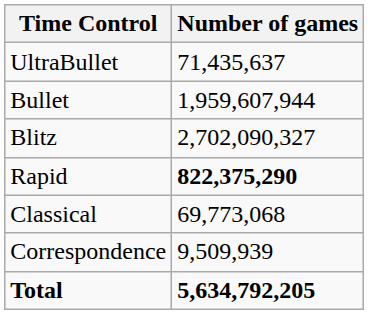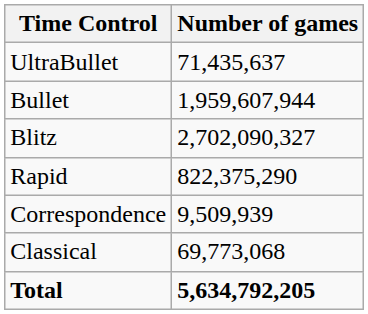 <table class="wikitable">
 <tr>
 <th>Time Control</th>
 <th>Number of games</th>
 </tr>
 <tr>
 <td>UltraBullet</td>
 <td>71,435,637</td>
 </tr>
 <tr>
 <td>Bullet</td>
 <td>1,959,607,944</td>
 </tr>
 <tr>
 <td>Blitz</td>
 <td>2,702,090,327</td>
 </tr>
 <tr>
 <td>Rapid</td>
-<td><strong>822,375,290</strong></td>
+<td>822,375,290</td>
+</tr>
+<tr>
+<td>Correspondence</td>
+<td>9,509,939</td>
 </tr>
 <tr>
 <td>Classical</td>
 <td>69,773,068</td>
 </tr>
 <tr>
-<td>Correspondence</td>
-<td>9,509,939</td>
-</tr>
-<tr>
 <td><strong>Total</strong></td>
 <td><strong>5,634,792,205</strong></td>
 </tr>
 </table>
